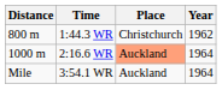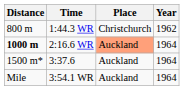 <table class="wikitable">
 <tr>
 <th>Distance</th>
 <th>Time</th>
 <th>Place</th>
 <th>Year</th>
 </tr>
 <tr>
 <td>800 m</td>
 <td>1:44.3 <a href='#'>WR</a></td>
 <td>Christchurch</td>
 <td>1962</td>
 </tr>
 <tr>
-<td>1000 m</td>
+<td><strong>1000 m</strong></td>
 <td>2:16.6 <a href='#'>WR</a></td>
 <td style="background: lightsalmon;">Auckland</td>
+<td>1964</td>
+</tr>
+<tr>
+<td>1500 m*</td>
+<td>3:37.6</td>
+<td>Auckland</td>
 <td>1964</td>
 </tr>
 <tr>
 <td>Mile</td>
 <td>3:54.1 WR</td>
 <td>Auckland</td>
 <td>1964</td>
 </tr>
 </table>
